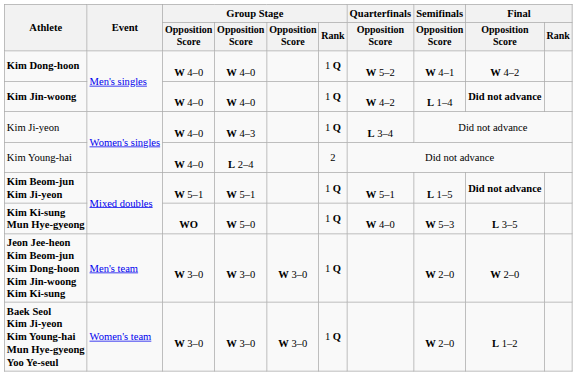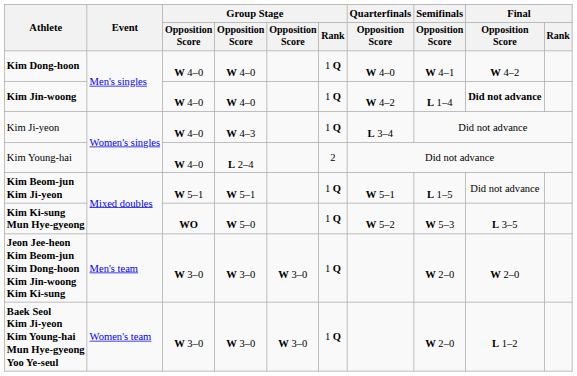 <table class=wikitable style=font-size:88%;text-align:center>
 <tr>
 <th rowspan=2>Athlete</th>
 <th rowspan=2>Event</th>
 <th colspan=4>Group Stage</th>
 <th>Quarterfinals</th>
 <th>Semifinals</th>
 <th colspan=2>Final</th>
 </tr>
 <tr style="font-size:95%">
 <th>Opposition<br>Score</th>
 <th>Opposition<br>Score</th>
 <th>Opposition<br>Score</th>
 <th>Rank</th>
 <th>Opposition<br>Score</th>
 <th>Opposition<br>Score</th>
 <th>Opposition<br>Score</th>
 <th>Rank</th>
 </tr>
 <tr>
 <td align=left><strong>Kim Dong-hoon</strong></td>
 <td align=left rowspan=2><a href='#'>Men's singles</a></td>
 <td><br><strong>W</strong> 4–0</td>
 <td><br><strong>W</strong> 4–0</td>
 <td></td>
 <td>1 <strong>Q</strong></td>
-<td><br><strong>W</strong> 5–2</td>
+<td><br><strong>W</strong> 4–0</td>
 <td><br><strong>W</strong> 4–1</td>
 <td><br><strong>W</strong> 4–2</td>
 <td></td>
 </tr>
 <tr>
 <td align=left><strong>Kim Jin-woong</strong></td>
 <td><br><strong>W</strong> 4–0</td>
 <td><br><strong>W</strong> 4–0</td>
 <td></td>
 <td>1 <strong>Q</strong></td>
 <td><br><strong>W</strong> 4–2</td>
 <td><br><strong>L</strong> 1–4</td>
 <td><strong>Did not advance</strong></td>
 <td></td>
 </tr>
 <tr>
 <td align=left>Kim Ji-yeon</td>
 <td align=left rowspan=2><a href='#'>Women's singles</a></td>
 <td><br><strong>W</strong> 4–0</td>
 <td><br><strong>W</strong> 4–3</td>
 <td></td>
 <td>1 <strong>Q</strong></td>
 <td><br><strong>L</strong> 3–4</td>
 <td colspan=3>Did not advance</td>
 </tr>
 <tr>
 <td align=left>Kim Young-hai</td>
 <td><br><strong>W</strong> 4–0</td>
 <td><br><strong>L</strong> 2–4</td>
 <td></td>
 <td>2</td>
 <td colspan=4>Did not advance</td>
 </tr>
 <tr>
 <td align=left><strong>Kim Beom-jun<br>Kim Ji-yeon</strong></td>
 <td align=left rowspan=2><a href='#'>Mixed doubles</a></td>
 <td><br><strong>W</strong> 5–1</td>
 <td><br><strong>W</strong> 5–1</td>
 <td></td>
 <td>1 <strong>Q</strong></td>
 <td><br><strong>W</strong> 5–1</td>
 <td><br><strong>L</strong> 1–5</td>
-<td><strong>Did not advance</strong></td>
+<td>Did not advance</td>
 <td></td>
 </tr>
 <tr>
 <td align=left><strong>Kim Ki-sung<br>Mun Hye-gyeong</strong></td>
 <td><br><strong>WO</strong></td>
 <td><br><strong>W</strong> 5–0</td>
 <td></td>
 <td>1 <strong>Q</strong></td>
-<td><br><strong>W</strong> 4–0</td>
+<td><br><strong>W</strong> 5–2</td>
 <td><br><strong>W</strong> 5–3</td>
 <td><br><strong>L</strong> 3–5</td>
 <td></td>
 </tr>
 <tr>
 <td align=left><strong>Jeon Jee-heon<br>Kim Beom-jun<br>Kim Dong-hoon<br>Kim Jin-woong<br>Kim Ki-sung</strong></td>
 <td align=left><a href='#'>Men's team</a></td>
 <td><br><strong>W</strong> 3–0</td>
 <td><br><strong>W</strong> 3–0</td>
 <td><br><strong>W</strong> 3–0</td>
 <td>1 <strong>Q</strong></td>
 <td></td>
 <td><br><strong>W</strong> 2–0</td>
 <td><br><strong>W</strong> 2–0</td>
 <td></td>
 </tr>
 <tr>
 <td align=left><strong>Baek Seol<br>Kim Ji-yeon<br>Kim Young-hai<br>Mun Hye-gyeong<br>Yoo Ye-seul</strong></td>
 <td align=left><a href='#'>Women's team</a></td>
 <td><br><strong>W</strong> 3–0</td>
 <td><br><strong>W</strong> 3–0</td>
 <td><br><strong>W</strong> 3–0</td>
 <td>1 <strong>Q</strong></td>
 <td></td>
 <td><br><strong>W</strong> 2–0</td>
 <td><br><strong>L</strong> 1–2</td>
 <td></td>
 </tr>
 </table>
